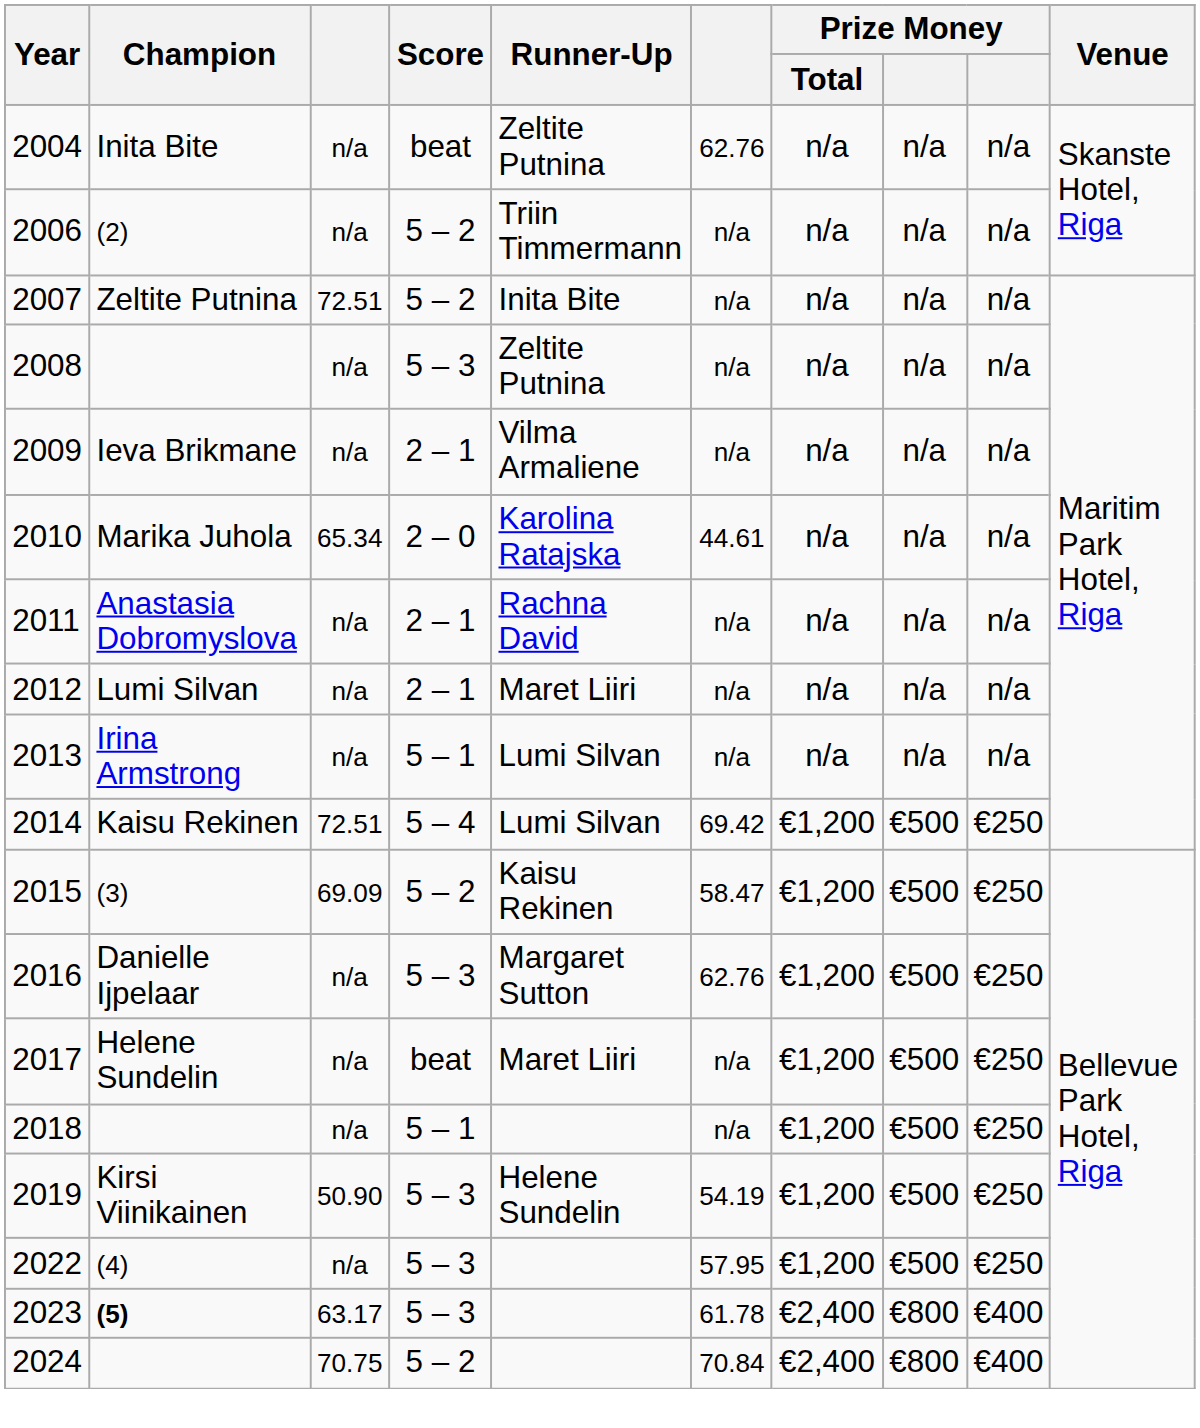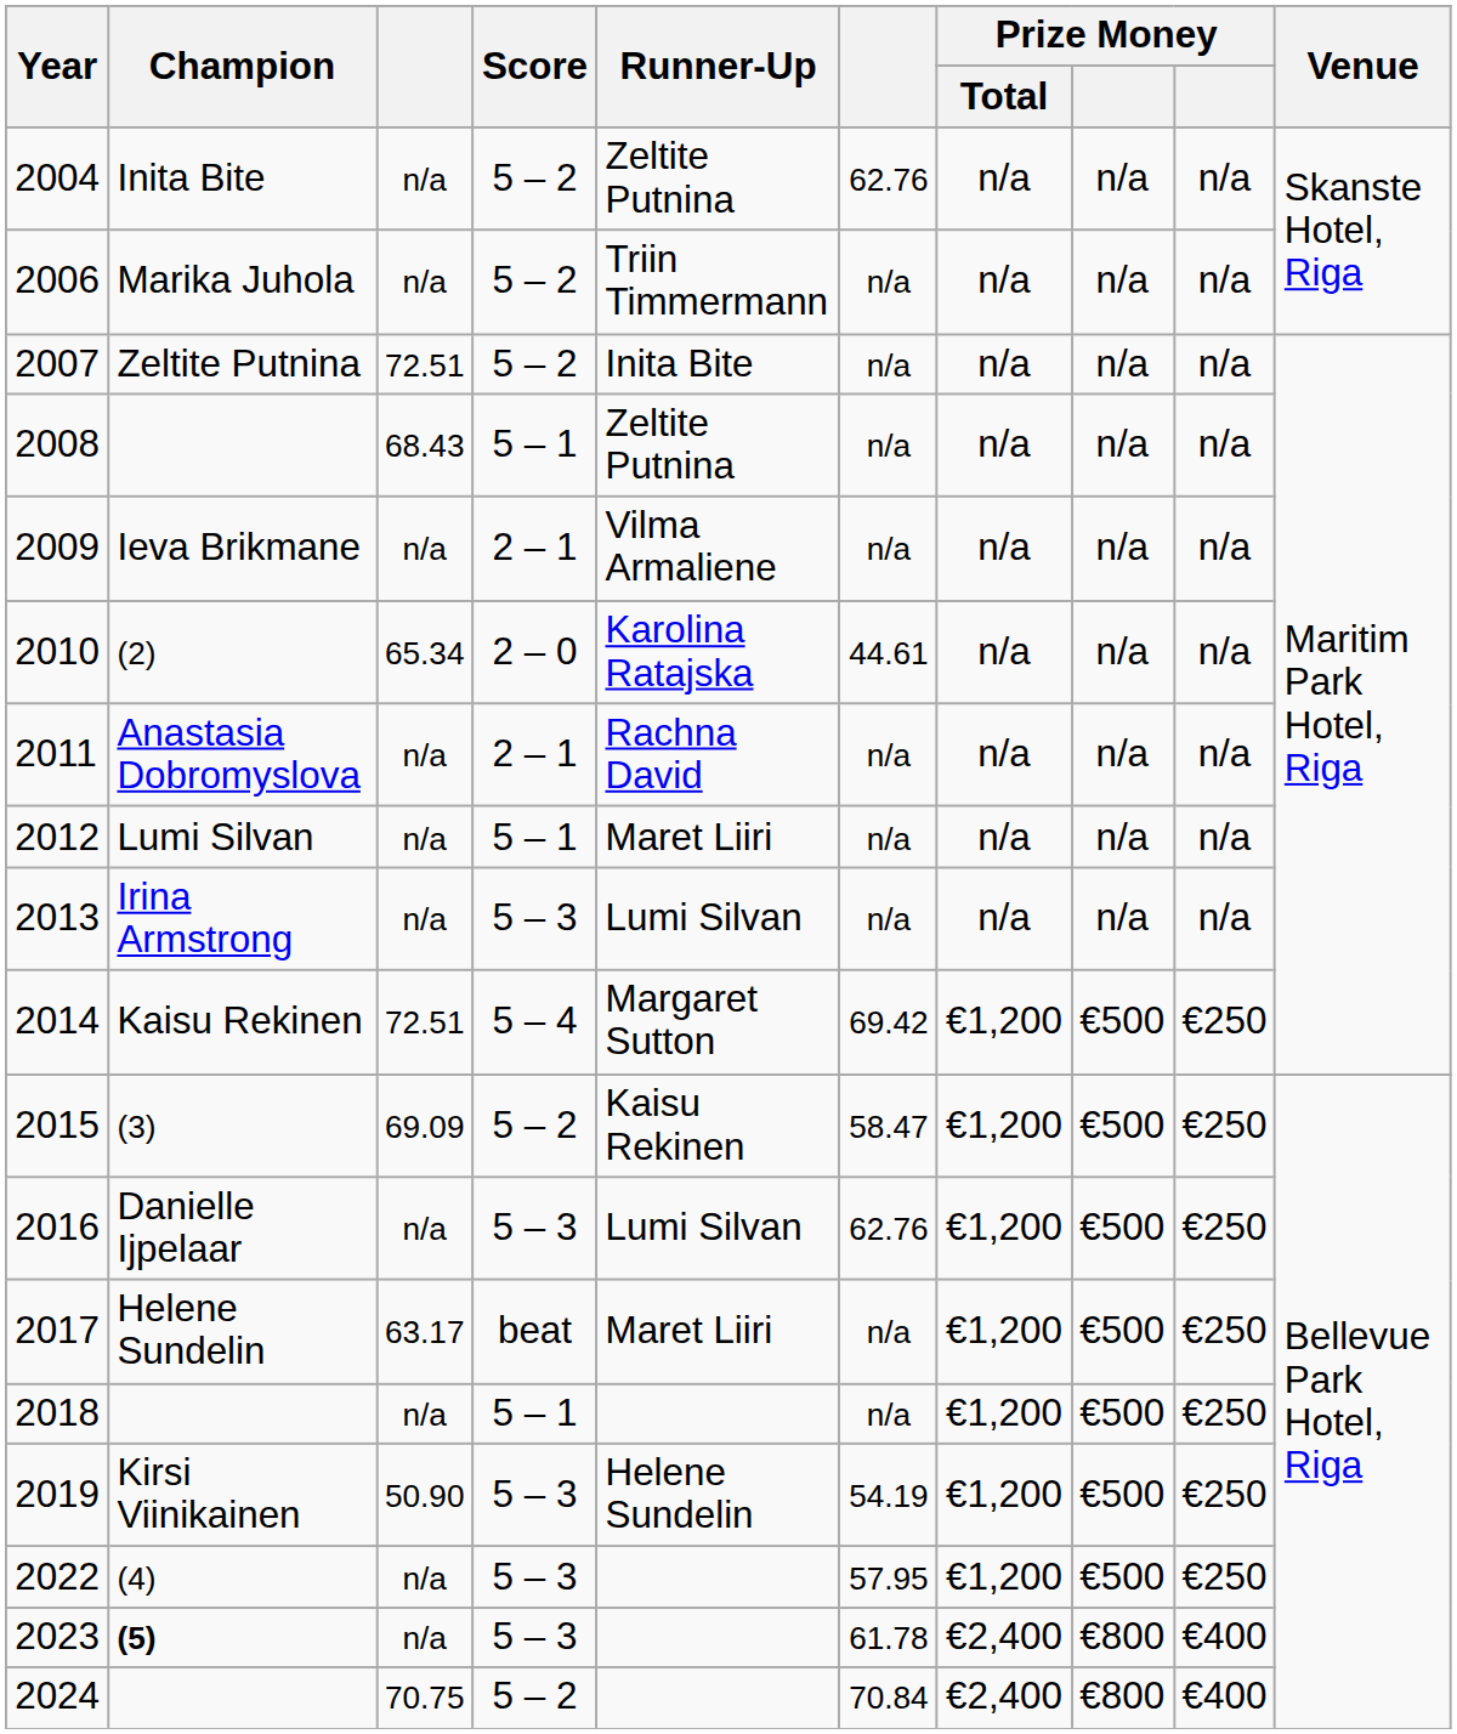 <table class="wikitable sortable">
 <tr>
 <th rowspan=2>Year</th>
 <th rowspan=2>Champion</th>
 <th rowspan=2></th>
 <th rowspan=2>Score</th>
 <th rowspan=2>Runner-Up</th>
 <th rowspan=2></th>
 <th colspan=3>Prize Money</th>
 <th rowspan=2>Venue</th>
 </tr>
 <tr>
 <th>Total</th>
 <th></th>
 <th></th>
 </tr>
 <tr>
 <td>2004</td>
 <td> Inita Bite</td>
 <td align=center><small><span>n/a</span></small></td>
-<td align=center>beat</td>
+<td align=center>5 – 2</td>
 <td> Zeltite Putnina</td>
 <td align=center><small><span>62.76</span></small></td>
 <td align=center>n/a</td>
 <td align=center>n/a</td>
 <td align=center>n/a</td>
 <td rowspan=2>Skanste Hotel, <a href='#'>Riga</a></td>
 </tr>
 <tr>
 <td>2006</td>
-<td> <small>(2)</small></td>
+<td> Marika Juhola</td>
 <td align=center><small><span>n/a</span></small></td>
 <td align=center>5 – 2</td>
 <td> Triin Timmermann</td>
 <td align=center><small><span>n/a</span></small></td>
 <td align=center>n/a</td>
 <td align=center>n/a</td>
 <td align=center>n/a</td>
 </tr>
 <tr>
 <td>2007</td>
 <td> Zeltite Putnina</td>
 <td align=center><small><span>72.51</span></small></td>
 <td align=center>5 – 2</td>
 <td> Inita Bite</td>
 <td align=center><small><span>n/a</span></small></td>
 <td align=center>n/a</td>
 <td align=center>n/a</td>
 <td align=center>n/a</td>
 <td rowspan=8>Maritim Park Hotel, <a href='#'>Riga</a></td>
 </tr>
 <tr>
 <td>2008</td>
 <td></td>
-<td align=center><small><span>n/a</span></small></td>
-<td align=center>5 – 3</td>
+<td align=center><small><span>68.43</span></small></td>
+<td align=center>5 – 1</td>
 <td> Zeltite Putnina</td>
 <td align=center><small><span>n/a</span></small></td>
 <td align=center>n/a</td>
 <td align=center>n/a</td>
 <td align=center>n/a</td>
 </tr>
 <tr>
 <td>2009</td>
 <td> Ieva Brikmane</td>
 <td align=center><small><span>n/a</span></small></td>
 <td align=center>2 – 1</td>
 <td> Vilma Armaliene</td>
 <td align=center><small><span>n/a</span></small></td>
 <td align=center>n/a</td>
 <td align=center>n/a</td>
 <td align=center>n/a</td>
 </tr>
 <tr>
 <td>2010</td>
-<td> Marika Juhola</td>
+<td> <small>(2)</small></td>
 <td align=center><small><span>65.34</span></small></td>
 <td align=center>2 – 0</td>
 <td> <a href='#'>Karolina Ratajska</a></td>
 <td align=center><small><span>44.61</span></small></td>
 <td align=center>n/a</td>
 <td align=center>n/a</td>
 <td align=center>n/a</td>
 </tr>
 <tr>
 <td>2011</td>
 <td> <a href='#'>Anastasia Dobromyslova</a></td>
 <td align=center><small><span>n/a</span></small></td>
 <td align=center>2 – 1</td>
 <td> <a href='#'>Rachna David</a></td>
 <td align=center><small><span>n/a</span></small></td>
 <td align=center>n/a</td>
 <td align=center>n/a</td>
 <td align=center>n/a</td>
 </tr>
 <tr>
 <td>2012</td>
 <td> Lumi Silvan</td>
 <td align=center><small><span>n/a</span></small></td>
-<td align=center>2 – 1</td>
+<td align=center>5 – 1</td>
 <td> Maret Liiri</td>
 <td align=center><small><span>n/a</span></small></td>
 <td align=center>n/a</td>
 <td align=center>n/a</td>
 <td align=center>n/a</td>
 </tr>
 <tr>
 <td>2013</td>
 <td> <a href='#'>Irina Armstrong</a></td>
 <td align=center><small><span>n/a</span></small></td>
-<td align=center>5 – 1</td>
+<td align=center>5 – 3</td>
 <td> Lumi Silvan</td>
 <td align=center><small><span>n/a</span></small></td>
 <td align=center>n/a</td>
 <td align=center>n/a</td>
 <td align=center>n/a</td>
 </tr>
 <tr>
 <td>2014</td>
 <td> Kaisu Rekinen</td>
 <td align=center><small><span>72.51</span></small></td>
 <td align=center>5 – 4</td>
-<td> Lumi Silvan</td>
+<td> Margaret Sutton</td>
 <td align=center><small><span>69.42</span></small></td>
 <td align=center>€1,200</td>
 <td align=center>€500</td>
 <td align=center>€250</td>
 </tr>
 <tr>
 <td>2015</td>
 <td> <small>(3)</small></td>
 <td align=center><small><span>69.09</span></small></td>
 <td align=center>5 – 2</td>
 <td> Kaisu Rekinen</td>
 <td align=center><small><span>58.47</span></small></td>
 <td align=center>€1,200</td>
 <td align=center>€500</td>
 <td align=center>€250</td>
 <td rowspan=8>Bellevue Park Hotel, <a href='#'>Riga</a></td>
 </tr>
 <tr>
 <td>2016</td>
 <td> Danielle Ijpelaar</td>
 <td align=center><small><span>n/a</span></small></td>
 <td align=center>5 – 3</td>
-<td> Margaret Sutton</td>
+<td> Lumi Silvan</td>
 <td align=center><small><span>62.76</span></small></td>
 <td align=center>€1,200</td>
 <td align=center>€500</td>
 <td align=center>€250</td>
 </tr>
 <tr>
 <td>2017</td>
 <td> Helene Sundelin</td>
-<td align=center><small><span>n/a</span></small></td>
+<td align=center><small><span>63.17</span></small></td>
 <td align=center>beat</td>
 <td> Maret Liiri</td>
 <td align=center><small><span>n/a</span></small></td>
 <td align=center>€1,200</td>
 <td align=center>€500</td>
 <td align=center>€250</td>
 </tr>
 <tr>
 <td>2018</td>
 <td></td>
 <td align=center><small><span>n/a</span></small></td>
 <td align=center>5 – 1</td>
 <td></td>
 <td align=center><small><span>n/a</span></small></td>
 <td align=center>€1,200</td>
 <td align=center>€500</td>
 <td align=center>€250</td>
 </tr>
 <tr>
 <td>2019</td>
 <td> Kirsi Viinikainen</td>
 <td align=center><small><span>50.90</span></small></td>
 <td align=center>5 – 3</td>
 <td> Helene Sundelin</td>
 <td align=center><small><span>54.19</span></small></td>
 <td align=center>€1,200</td>
 <td align=center>€500</td>
 <td align=center>€250</td>
 </tr>
 <tr>
 <td>2022</td>
 <td> <small>(4)</small></td>
 <td align=center><small><span>n/a</span></small></td>
 <td align=center>5 – 3</td>
 <td></td>
 <td align=center><small><span>57.95</span></small></td>
 <td align=center>€1,200</td>
 <td align=center>€500</td>
 <td align=center>€250</td>
 </tr>
 <tr>
 <td>2023</td>
 <td><strong> <small>(5)</small></strong></td>
-<td align=center><small><span>63.17</span></small></td>
+<td align=center><small><span>n/a</span></small></td>
 <td align=center>5 – 3</td>
 <td></td>
 <td align=center><small><span>61.78</span></small></td>
 <td align=center>€2,400</td>
 <td align=center>€800</td>
 <td align=center>€400</td>
 </tr>
 <tr>
 <td>2024</td>
 <td></td>
 <td align=center><small><span>70.75</span></small></td>
 <td align=center>5 – 2</td>
 <td></td>
 <td align=center><small><span>70.84</span></small></td>
 <td align=center>€2,400</td>
 <td align=center>€800</td>
 <td align=center>€400</td>
 </tr>
 </table>
